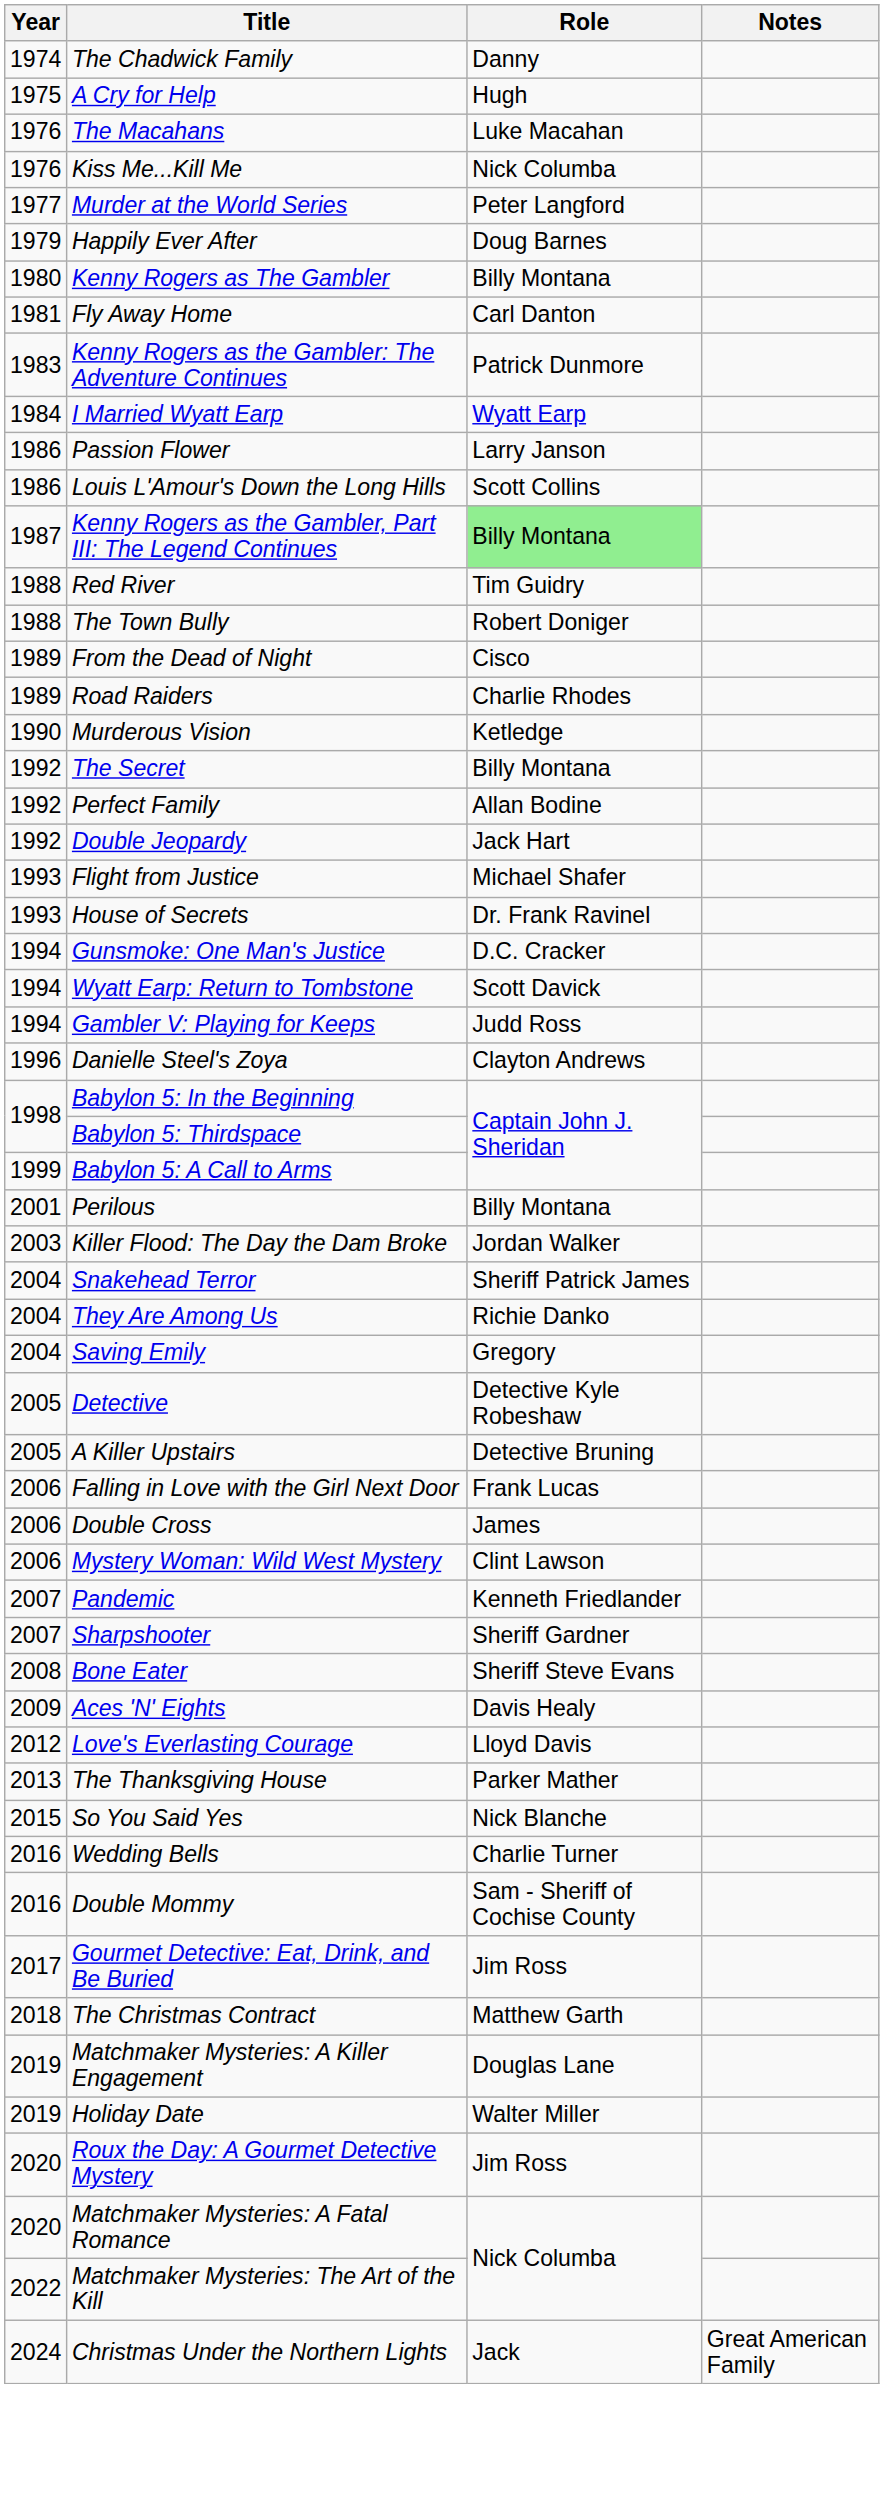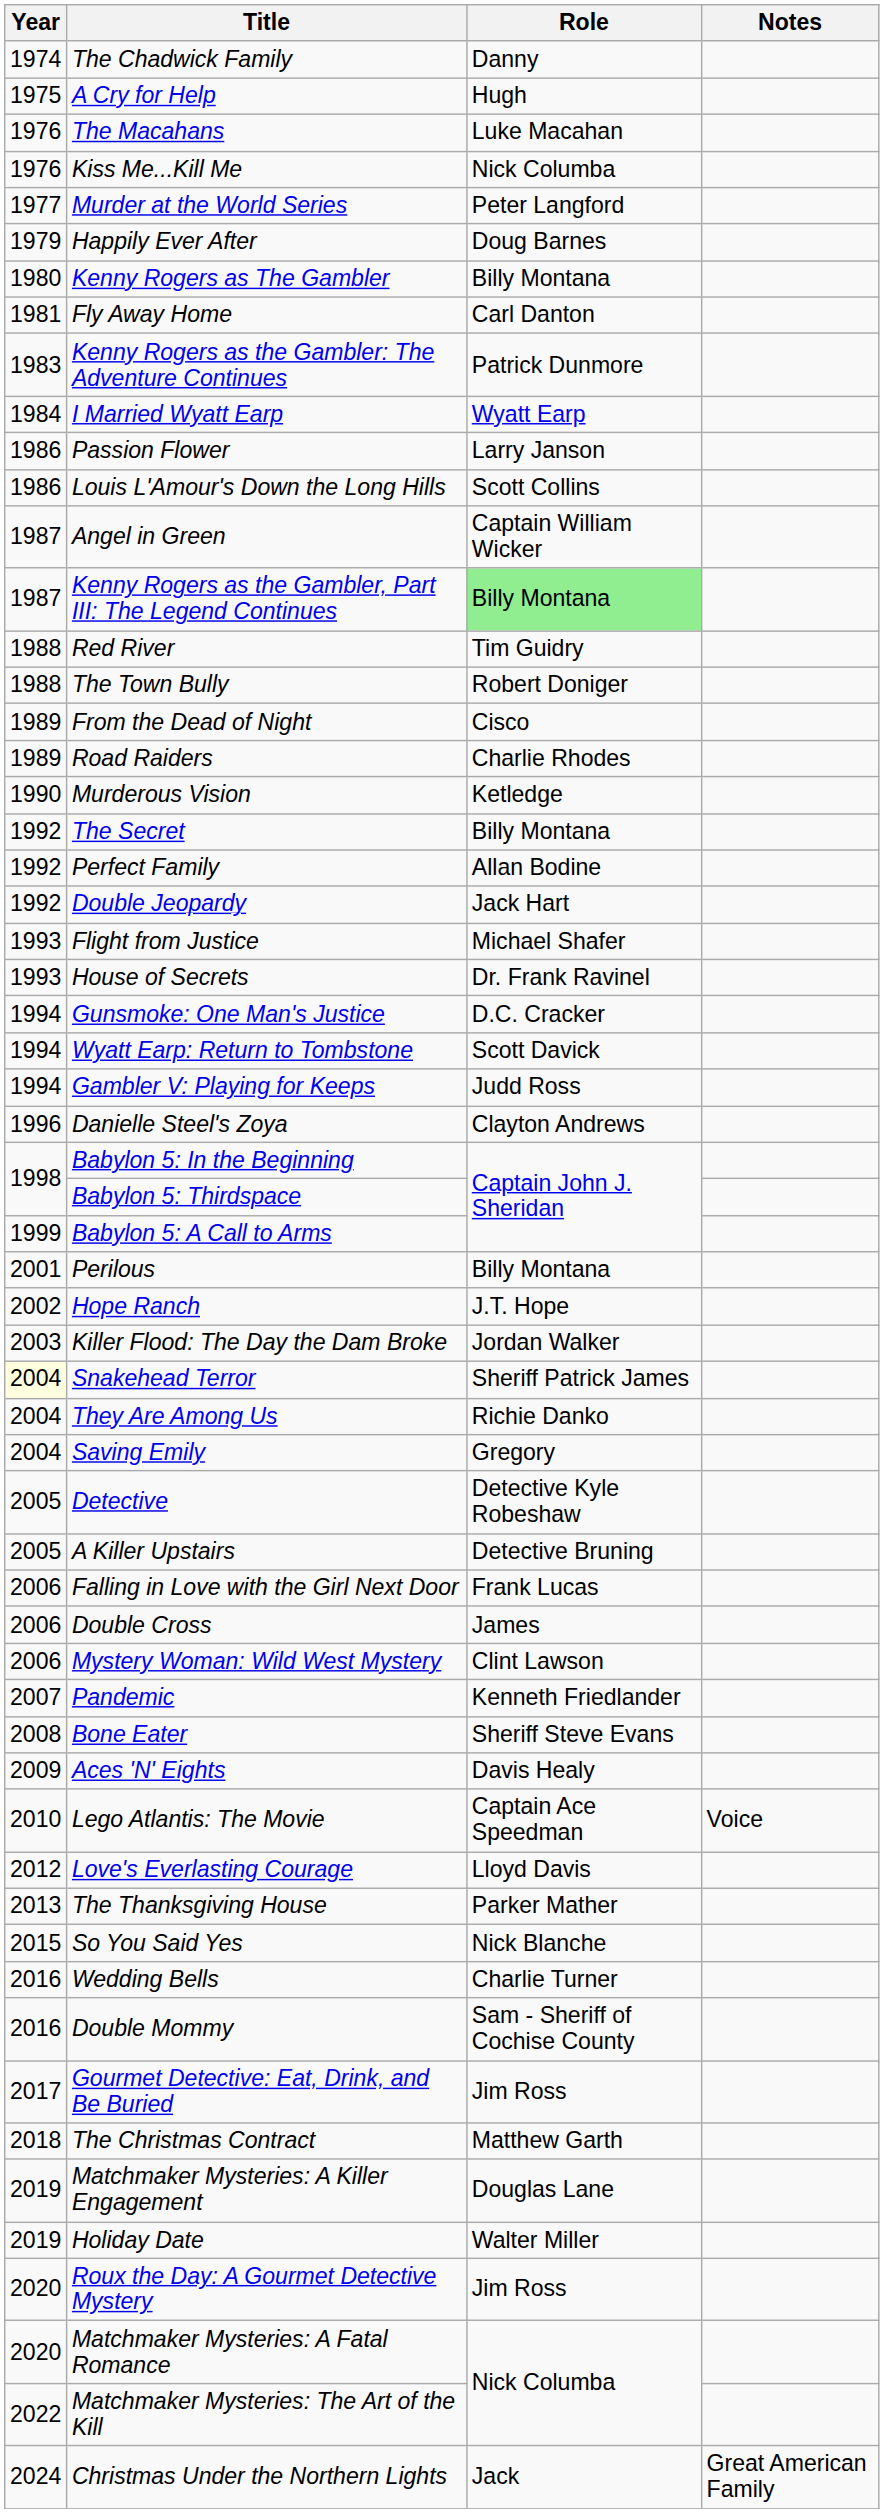 <table class="wikitable sortable">
 <tr>
 <th>Year</th>
 <th>Title</th>
 <th>Role</th>
 <th class="unsortable">Notes</th>
 </tr>
 <tr>
 <td>1974</td>
 <td data-sort-value="Chadwick Family, The"><em>The Chadwick Family</em></td>
 <td>Danny</td>
 <td></td>
 </tr>
 <tr>
 <td>1975</td>
 <td data-sort-value="Cry for Help, A"><em><a href='#'>A Cry for Help</a></em></td>
 <td>Hugh</td>
 <td></td>
 </tr>
 <tr>
 <td>1976</td>
 <td data-sort-value="Macahans, The"><em><a href='#'>The Macahans</a></em></td>
 <td>Luke Macahan</td>
 <td></td>
 </tr>
 <tr>
 <td>1976</td>
 <td><em>Kiss Me...Kill Me</em></td>
 <td>Nick Columba</td>
 <td></td>
 </tr>
 <tr>
 <td>1977</td>
 <td><em><a href='#'>Murder at the World Series</a></em></td>
 <td>Peter Langford</td>
 <td></td>
 </tr>
 <tr>
 <td>1979</td>
 <td><em>Happily Ever After</em></td>
 <td>Doug Barnes</td>
 <td></td>
 </tr>
 <tr>
 <td>1980</td>
 <td><em><a href='#'>Kenny Rogers as The Gambler</a></em></td>
 <td>Billy Montana</td>
 <td></td>
 </tr>
 <tr>
 <td>1981</td>
 <td><em>Fly Away Home</em></td>
 <td>Carl Danton</td>
 <td></td>
 </tr>
 <tr>
 <td>1983</td>
 <td><em><a href='#'>Kenny Rogers as the Gambler: The Adventure Continues</a></em></td>
 <td>Patrick Dunmore</td>
 <td></td>
 </tr>
 <tr>
 <td>1984</td>
 <td><em><a href='#'>I Married Wyatt Earp</a></em></td>
 <td><a href='#'>Wyatt Earp</a></td>
 <td></td>
 </tr>
 <tr>
 <td>1986</td>
 <td><em>Passion Flower</em></td>
 <td>Larry Janson</td>
 <td></td>
 </tr>
 <tr>
 <td>1986</td>
 <td><em>Louis L'Amour's Down the Long Hills</em></td>
 <td>Scott Collins</td>
+<td></td>
+</tr>
+<tr>
+<td>1987</td>
+<td><em>Angel in Green</em></td>
+<td>Captain William Wicker</td>
 <td></td>
 </tr>
 <tr>
 <td>1987</td>
 <td><em><a href='#'>Kenny Rogers as the Gambler, Part III: The Legend Continues</a></em></td>
 <td style="background: lightgreen;">Billy Montana</td>
 <td></td>
 </tr>
 <tr>
 <td>1988</td>
 <td><em>Red River</em></td>
 <td>Tim Guidry</td>
 <td></td>
 </tr>
 <tr>
 <td>1988</td>
 <td data-sort-value="Town Bully, The"><em>The Town Bully</em></td>
 <td>Robert Doniger</td>
 <td></td>
 </tr>
 <tr>
 <td>1989</td>
 <td><em>From the Dead of Night</em></td>
 <td>Cisco</td>
 <td></td>
 </tr>
 <tr>
 <td>1989</td>
 <td><em>Road Raiders</em></td>
 <td>Charlie Rhodes</td>
 <td></td>
 </tr>
 <tr>
 <td>1990</td>
 <td><em>Murderous Vision</em></td>
 <td>Ketledge</td>
 <td></td>
 </tr>
 <tr>
 <td>1992</td>
 <td data-sort-value="Secret, The"><em><a href='#'>The Secret</a></em></td>
 <td>Billy Montana</td>
 <td></td>
 </tr>
 <tr>
 <td>1992</td>
 <td><em>Perfect Family</em></td>
 <td>Allan Bodine</td>
 <td></td>
 </tr>
 <tr>
 <td>1992</td>
 <td><em><a href='#'>Double Jeopardy</a></em></td>
 <td>Jack Hart</td>
 <td></td>
 </tr>
 <tr>
 <td>1993</td>
 <td><em>Flight from Justice</em></td>
 <td>Michael Shafer</td>
 <td></td>
 </tr>
 <tr>
 <td>1993</td>
 <td><em>House of Secrets</em></td>
 <td>Dr. Frank Ravinel</td>
 <td></td>
 </tr>
 <tr>
 <td>1994</td>
 <td><em><a href='#'>Gunsmoke: One Man's Justice</a></em></td>
 <td>D.C. Cracker</td>
 <td></td>
 </tr>
 <tr>
 <td>1994</td>
 <td><em><a href='#'>Wyatt Earp: Return to Tombstone</a></em></td>
 <td>Scott Davick</td>
 <td></td>
 </tr>
 <tr>
 <td>1994</td>
 <td><em><a href='#'>Gambler V: Playing for Keeps</a></em></td>
 <td>Judd Ross</td>
 <td></td>
 </tr>
 <tr>
 <td>1996</td>
 <td><em>Danielle Steel's Zoya</em></td>
 <td>Clayton Andrews</td>
 <td></td>
 </tr>
 <tr>
 <td rowspan=2>1998</td>
 <td><em><a href='#'>Babylon 5: In the Beginning</a></em></td>
 <td rowspan=3><a href='#'>Captain John J. Sheridan</a></td>
 <td></td>
 </tr>
 <tr>
 <td><em><a href='#'>Babylon 5: Thirdspace</a></em></td>
 <td></td>
 </tr>
 <tr>
 <td>1999</td>
 <td><em><a href='#'>Babylon 5: A Call to Arms</a></em></td>
 <td></td>
 </tr>
 <tr>
 <td>2001</td>
 <td><em>Perilous</em></td>
 <td>Billy Montana</td>
 <td></td>
 </tr>
 <tr>
+<td>2002</td>
+<td><em><a href='#'>Hope Ranch</a></em></td>
+<td>J.T. Hope</td>
+<td></td>
+</tr>
+<tr>
 <td>2003</td>
 <td><em>Killer Flood: The Day the Dam Broke</em></td>
 <td>Jordan Walker</td>
 <td></td>
 </tr>
 <tr>
-<td>2004</td>
+<td style="background: lightyellow;">2004</td>
 <td><em><a href='#'>Snakehead Terror</a></em></td>
 <td>Sheriff Patrick James</td>
 <td></td>
 </tr>
 <tr>
 <td>2004</td>
 <td><em><a href='#'>They Are Among Us</a></em></td>
 <td>Richie Danko</td>
 <td></td>
 </tr>
 <tr>
 <td>2004</td>
 <td><em><a href='#'>Saving Emily</a></em></td>
 <td>Gregory</td>
 <td></td>
 </tr>
 <tr>
 <td>2005</td>
 <td><em><a href='#'>Detective</a></em></td>
 <td>Detective Kyle Robeshaw</td>
 <td></td>
 </tr>
 <tr>
 <td>2005</td>
 <td data-sort-value="Killer Upstairs, A"><em>A Killer Upstairs</em></td>
 <td>Detective Bruning</td>
 <td></td>
 </tr>
 <tr>
 <td>2006</td>
 <td><em>Falling in Love with the Girl Next Door</em></td>
 <td>Frank Lucas</td>
 <td></td>
 </tr>
 <tr>
 <td>2006</td>
 <td><em>Double Cross</em></td>
 <td>James</td>
 <td></td>
 </tr>
 <tr>
 <td>2006</td>
 <td><em><a href='#'>Mystery Woman: Wild West Mystery</a></em></td>
 <td>Clint Lawson</td>
 <td></td>
 </tr>
 <tr>
 <td>2007</td>
 <td><em><a href='#'>Pandemic</a></em></td>
 <td>Kenneth Friedlander</td>
 <td></td>
 </tr>
 <tr>
-<td>2007</td>
-<td><em><a href='#'>Sharpshooter</a></em></td>
-<td>Sheriff Gardner</td>
-<td></td>
-</tr>
-<tr>
 <td>2008</td>
 <td><em><a href='#'>Bone Eater</a></em></td>
 <td>Sheriff Steve Evans</td>
 <td></td>
 </tr>
 <tr>
 <td>2009</td>
 <td><em><a href='#'>Aces 'N' Eights</a></em></td>
 <td>Davis Healy</td>
 <td></td>
+</tr>
+<tr>
+<td>2010</td>
+<td><em>Lego Atlantis: The Movie</em></td>
+<td>Captain Ace Speedman</td>
+<td>Voice</td>
 </tr>
 <tr>
 <td>2012</td>
 <td><em><a href='#'>Love's Everlasting Courage</a></em></td>
 <td>Lloyd Davis</td>
 <td></td>
 </tr>
 <tr>
 <td>2013</td>
 <td data-sort-value="Thanksgiving House, The"><em>The Thanksgiving House</em></td>
 <td>Parker Mather</td>
 <td></td>
 </tr>
 <tr>
 <td>2015</td>
 <td><em>So You Said Yes</em></td>
 <td>Nick Blanche</td>
 <td></td>
 </tr>
 <tr>
 <td>2016</td>
 <td><em>Wedding Bells</em></td>
 <td>Charlie Turner</td>
 <td></td>
 </tr>
 <tr>
 <td>2016</td>
 <td><em>Double Mommy</em></td>
 <td>Sam - Sheriff of Cochise County</td>
 <td></td>
 </tr>
 <tr>
 <td>2017</td>
 <td><em><a href='#'>Gourmet Detective: Eat, Drink, and Be Buried</a></em></td>
 <td>Jim Ross</td>
 <td></td>
 </tr>
 <tr>
 <td>2018</td>
 <td data-sort-value="Christmas Contract, The"><em>The Christmas Contract</em></td>
 <td>Matthew Garth</td>
 <td></td>
 </tr>
 <tr>
 <td>2019</td>
 <td><em>Matchmaker Mysteries: A Killer Engagement</em></td>
 <td>Douglas Lane</td>
 <td></td>
 </tr>
 <tr>
 <td>2019</td>
 <td><em>Holiday Date</em></td>
 <td>Walter Miller</td>
 <td></td>
 </tr>
 <tr>
 <td>2020</td>
 <td><em><a href='#'>Roux the Day: A Gourmet Detective Mystery</a></em></td>
 <td>Jim Ross</td>
 <td></td>
 </tr>
 <tr>
 <td>2020</td>
 <td><em>Matchmaker Mysteries: A Fatal Romance</em></td>
 <td rowspan=2>Nick Columba</td>
 <td></td>
 </tr>
 <tr>
 <td>2022</td>
 <td><em>Matchmaker Mysteries: The Art of the Kill</em></td>
 <td></td>
 </tr>
 <tr>
 <td>2024</td>
 <td><em>Christmas Under the Northern Lights</em></td>
 <td>Jack</td>
 <td>Great American Family</td>
 </tr>
 </table>
